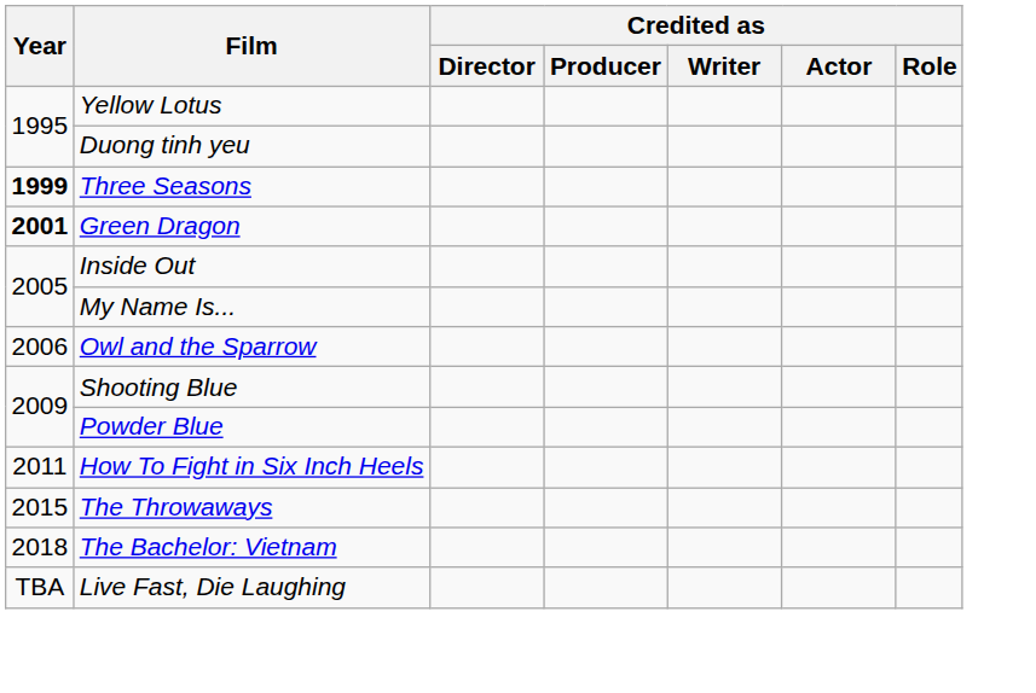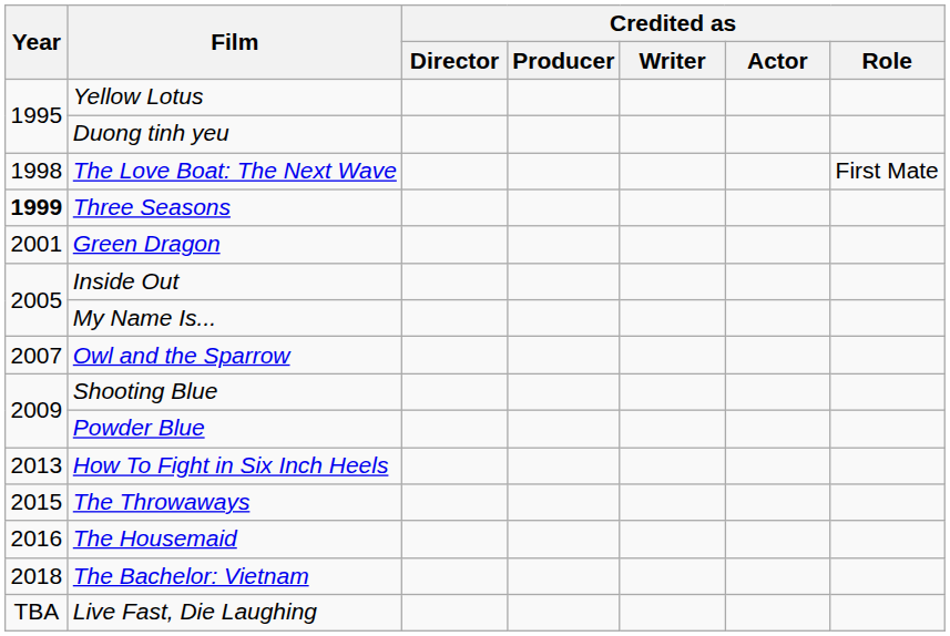 <table class="wikitable" style="text-align:center;">
 <tr>
 <th rowspan="2" width="33">Year</th>
 <th rowspan="2">Film</th>
 <th colspan="5">Credited as</th>
 </tr>
 <tr>
 <th width=65>Director</th>
 <th width=65>Producer</th>
 <th width=65>Writer</th>
 <th width=65>Actor</th>
 <th>Role</th>
 </tr>
 <tr>
 <td rowspan="2">1995</td>
 <td align="left"><em>Yellow Lotus</em></td>
 <td></td>
 <td></td>
 <td></td>
 <td></td>
 <td align="left"></td>
 </tr>
 <tr>
 <td align="left"><em>Duong tinh yeu</em></td>
 <td></td>
 <td></td>
 <td></td>
 <td></td>
 <td></td>
 </tr>
 <tr>
+<td>1998</td>
+<td align="left"><em><a href='#'>The Love Boat: The Next Wave</a></em></td>
+<td></td>
+<td></td>
+<td></td>
+<td></td>
+<td align="left">First Mate</td>
+</tr>
+<tr>
 <td><strong>1999</strong></td>
 <td align="left"><em><a href='#'>Three Seasons</a></em></td>
 <td></td>
 <td></td>
 <td></td>
 <td></td>
 <td></td>
 </tr>
 <tr>
-<td><strong>2001</strong></td>
+<td>2001</td>
 <td align="left"><em><a href='#'>Green Dragon</a></em></td>
 <td></td>
 <td></td>
 <td></td>
 <td></td>
 <td></td>
 </tr>
 <tr>
 <td rowspan="2">2005</td>
 <td align="left"><em>Inside Out</em></td>
 <td></td>
 <td></td>
 <td></td>
 <td></td>
 <td align="left"></td>
 </tr>
 <tr>
 <td align="left"><em>My Name Is...</em></td>
 <td></td>
 <td></td>
 <td></td>
 <td></td>
 <td></td>
 </tr>
 <tr>
-<td>2006</td>
+<td>2007</td>
 <td align="left"><em><a href='#'>Owl and the Sparrow</a></em></td>
 <td></td>
 <td></td>
 <td></td>
 <td></td>
 <td></td>
 </tr>
 <tr>
 <td rowspan="2">2009</td>
 <td align="left"><em>Shooting Blue</em></td>
 <td></td>
 <td></td>
 <td></td>
 <td></td>
 <td></td>
 </tr>
 <tr>
 <td align="left"><em><a href='#'>Powder Blue</a></em></td>
 <td></td>
 <td></td>
 <td></td>
 <td></td>
 <td></td>
 </tr>
 <tr>
-<td>2011</td>
+<td>2013</td>
 <td style="text-align:left;"><em><a href='#'>How To Fight in Six Inch Heels</a></em></td>
 <td></td>
 <td></td>
 <td></td>
 <td></td>
 <td></td>
 </tr>
 <tr>
 <td>2015</td>
 <td style="text-align:left;"><em><a href='#'>The Throwaways</a></em></td>
+<td></td>
+<td></td>
+<td></td>
+<td></td>
+<td></td>
+</tr>
+<tr>
+<td>2016</td>
+<td style="text-align:left;"><em><a href='#'>The Housemaid</a></em></td>
 <td></td>
 <td></td>
 <td></td>
 <td></td>
 <td></td>
 </tr>
 <tr>
 <td>2018</td>
 <td style="text-align:left;"><em><a href='#'>The Bachelor: Vietnam</a></em></td>
 <td></td>
 <td></td>
 <td></td>
 <td></td>
 <td></td>
 </tr>
 <tr>
 <td>TBA</td>
 <td style="text-align:left;"><em>Live Fast, Die Laughing</em></td>
 <td></td>
 <td></td>
 <td></td>
 <td></td>
 <td></td>
 </tr>
 </table>
